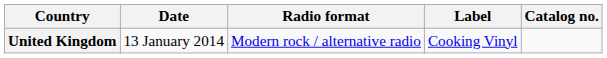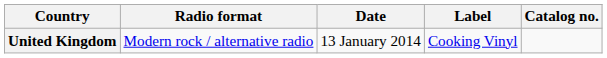 <table class="wikitable plainrowheaders">
 <tr>
 <th scope="col">Country</th>
+<th scope="col">Radio format</th>
 <th scope="col">Date</th>
-<th scope="col">Radio format</th>
 <th scope="col">Label</th>
 <th scope="col">Catalog no.</th>
 </tr>
 <tr>
 <th scope="row">United Kingdom</th>
+<td><a href='#'>Modern rock / alternative radio</a></td>
 <td>13 January 2014</td>
-<td><a href='#'>Modern rock / alternative radio</a></td>
 <td><a href='#'>Cooking Vinyl</a></td>
 <td></td>
 </tr>
 </table>
